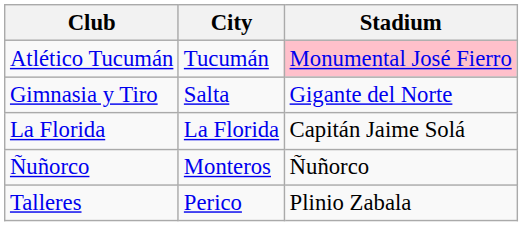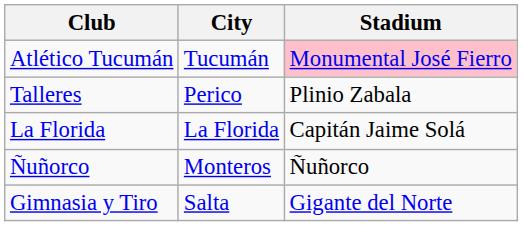 <table class="wikitable sortable">
 <tr>
 <th>Club</th>
 <th>City</th>
 <th>Stadium</th>
 </tr>
 <tr>
 <td> <a href='#'>Atlético Tucumán</a></td>
 <td><a href='#'>Tucumán</a></td>
 <td style="background: pink;"><a href='#'>Monumental José Fierro</a></td>
 </tr>
 <tr>
-<td> <a href='#'>Gimnasia y Tiro</a></td>
-<td><a href='#'>Salta</a></td>
-<td><a href='#'>Gigante del Norte</a></td>
+<td> <a href='#'>Talleres</a></td>
+<td><a href='#'>Perico</a></td>
+<td>Plinio Zabala</td>
 </tr>
 <tr>
 <td> <a href='#'>La Florida</a></td>
 <td><a href='#'>La Florida</a></td>
 <td>Capitán Jaime Solá</td>
 </tr>
 <tr>
 <td> <a href='#'>Ñuñorco</a></td>
 <td><a href='#'>Monteros</a></td>
 <td>Ñuñorco</td>
 </tr>
 <tr>
-<td> <a href='#'>Talleres</a></td>
-<td><a href='#'>Perico</a></td>
-<td>Plinio Zabala</td>
+<td> <a href='#'>Gimnasia y Tiro</a></td>
+<td><a href='#'>Salta</a></td>
+<td><a href='#'>Gigante del Norte</a></td>
 </tr>
 </table>
